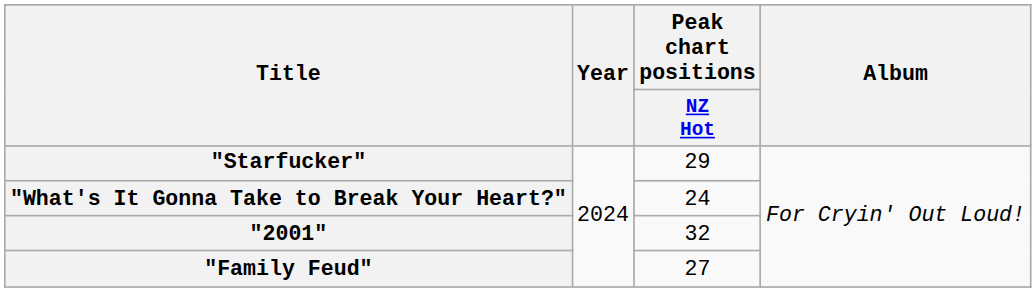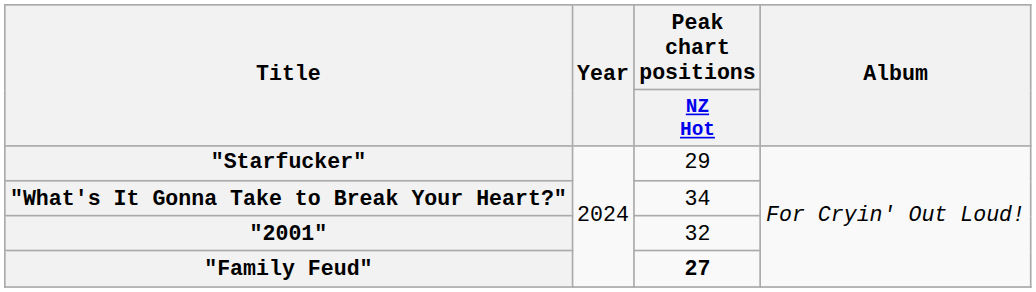 <table class="wikitable plainrowheaders" style="text-align:center;">
 <tr>
 <th scope="col" rowspan="2">Title</th>
 <th scope="col" rowspan="2">Year</th>
 <th scope="col" colspan="1">Peak chart positions</th>
 <th scope="col" rowspan="2">Album</th>
 </tr>
 <tr>
 <th scope="col" style="width:3em;font-size:90%;"><a href='#'>NZ<br>Hot</a><br></th>
 </tr>
 <tr>
 <th scope="row">"Starfucker"</th>
 <td rowspan="4">2024</td>
 <td>29</td>
 <td rowspan="4"><em>For Cryin' Out Loud!</em></td>
 </tr>
 <tr>
 <th scope="row">"What's It Gonna Take to Break Your Heart?"</th>
-<td>24</td>
+<td>34</td>
 </tr>
 <tr>
 <th scope="row">"2001"</th>
 <td>32</td>
 </tr>
 <tr>
 <th scope="row">"Family Feud"</th>
-<td>27</td>
+<td><strong>27</strong></td>
 </tr>
 </table>
